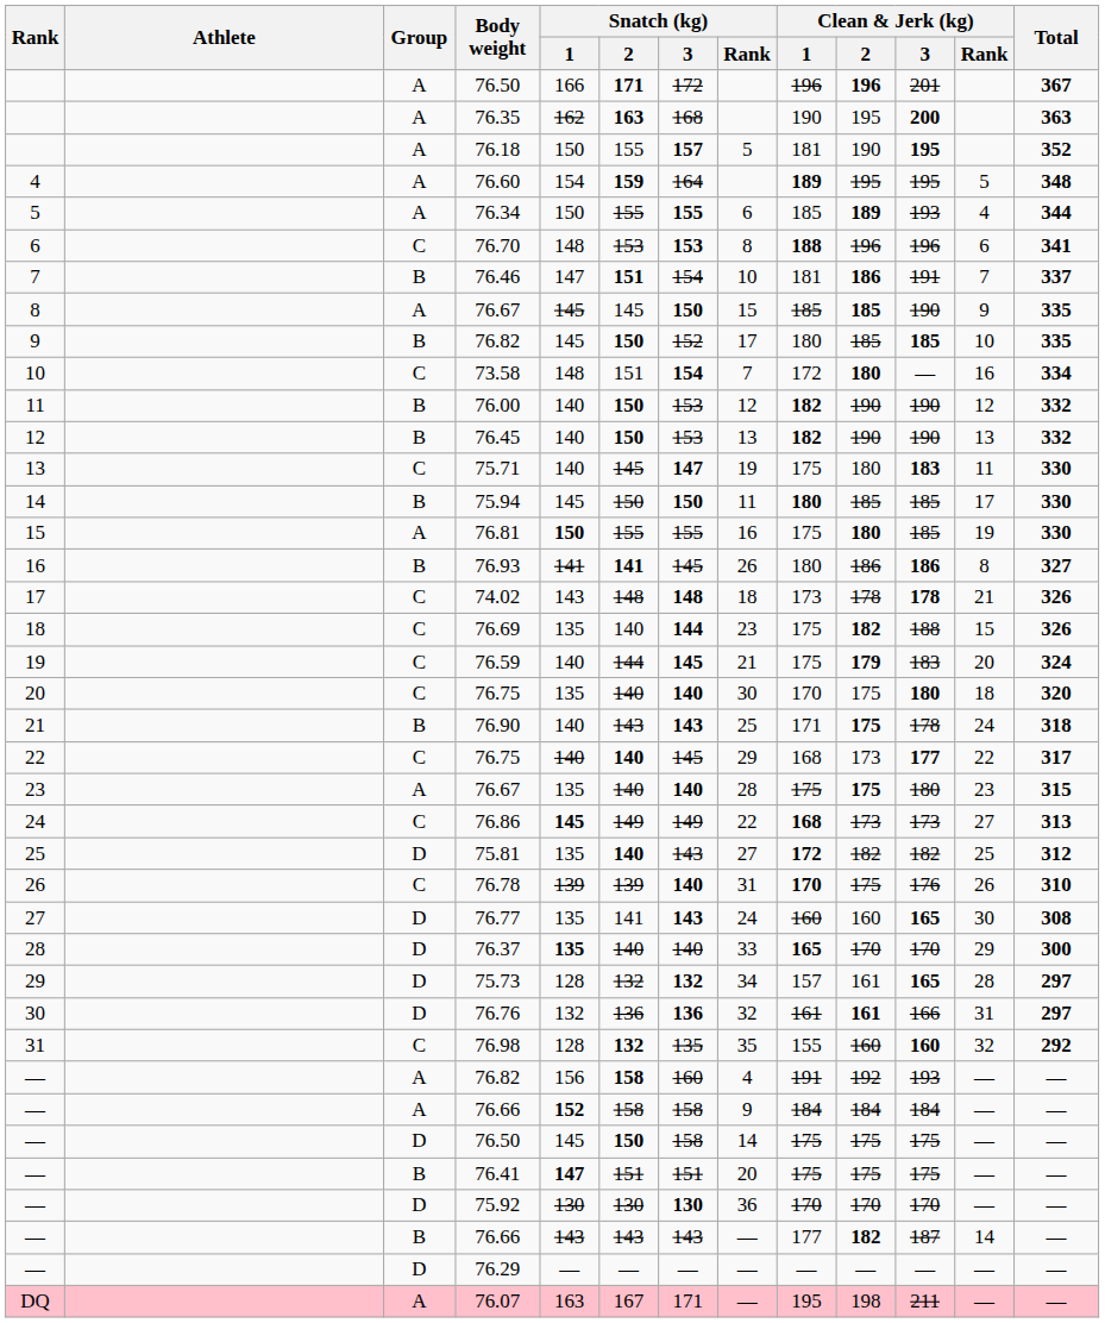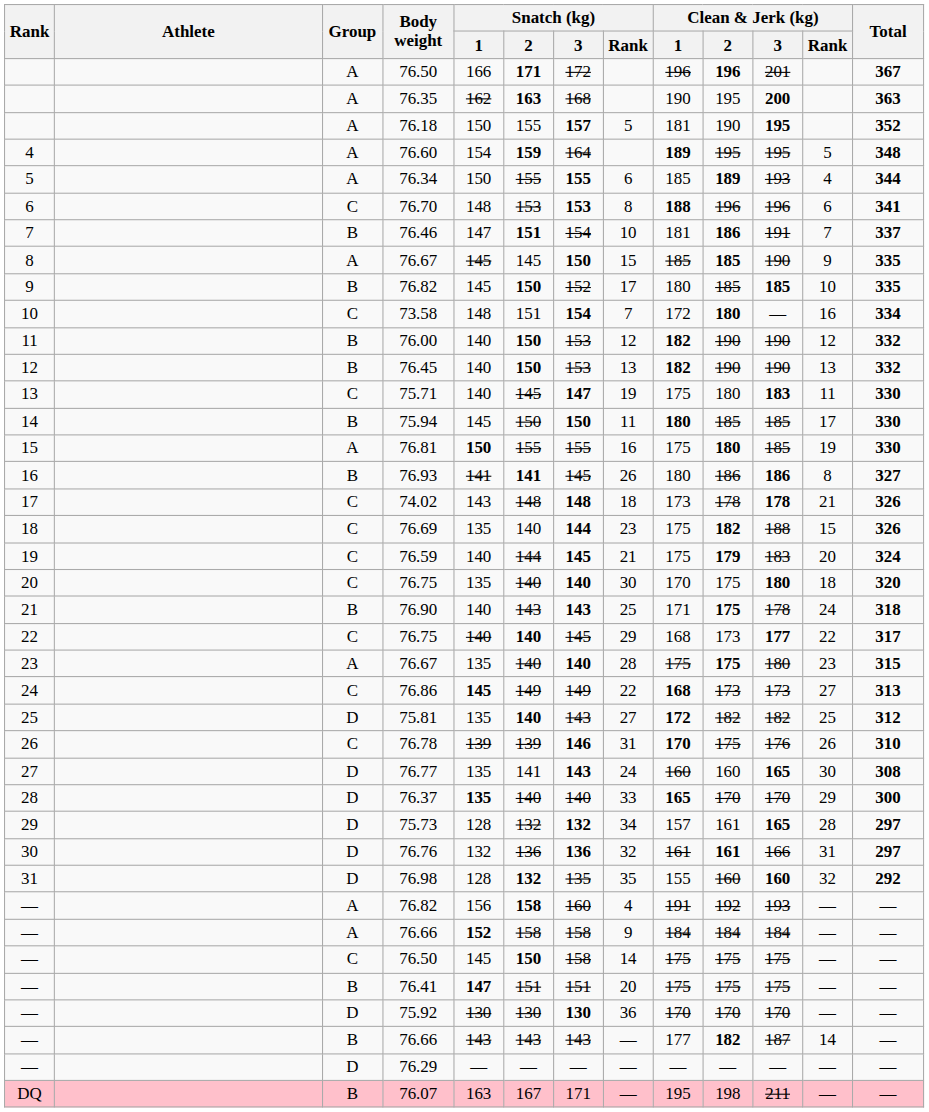 <table class = "wikitable" style="text-align:center;">
 <tr>
 <th rowspan=2 width=40>Rank</th>
 <th rowspan=2 width=250>Athlete</th>
 <th rowspan=2 width=50>Group</th>
 <th rowspan=2 width=60>Body weight</th>
 <th colspan=4>Snatch (kg)</th>
 <th colspan=4>Clean & Jerk (kg)</th>
 <th rowspan=2 width=60>Total</th>
 </tr>
 <tr>
 <th width=40>1</th>
 <th width=40>2</th>
 <th width=40>3</th>
 <th width=40>Rank</th>
 <th width=40>1</th>
 <th width=40>2</th>
 <th width=40>3</th>
 <th width=40>Rank</th>
 </tr>
 <tr>
 <td></td>
 <td align=left></td>
 <td>A</td>
 <td>76.50</td>
 <td>166</td>
 <td><strong>171</strong></td>
 <td><s>172</s></td>
 <td></td>
 <td><s>196</s></td>
 <td><strong>196</strong></td>
 <td><s>201</s></td>
 <td></td>
 <td><strong>367</strong></td>
 </tr>
 <tr>
 <td></td>
 <td align=left></td>
 <td>A</td>
 <td>76.35</td>
 <td><s>162</s></td>
 <td><strong>163</strong></td>
 <td><s>168</s></td>
 <td></td>
 <td>190</td>
 <td>195</td>
 <td><strong>200</strong></td>
 <td></td>
 <td><strong>363</strong></td>
 </tr>
 <tr>
 <td></td>
 <td align=left></td>
 <td>A</td>
 <td>76.18</td>
 <td>150</td>
 <td>155</td>
 <td><strong>157</strong></td>
 <td>5</td>
 <td>181</td>
 <td>190</td>
 <td><strong>195</strong></td>
 <td></td>
 <td><strong>352</strong></td>
 </tr>
 <tr>
 <td>4</td>
 <td align=left></td>
 <td>A</td>
 <td>76.60</td>
 <td>154</td>
 <td><strong>159</strong></td>
 <td><s>164</s></td>
 <td></td>
 <td><strong>189</strong></td>
 <td><s>195</s></td>
 <td><s>195</s></td>
 <td>5</td>
 <td><strong>348</strong></td>
 </tr>
 <tr>
 <td>5</td>
 <td align=left></td>
 <td>A</td>
 <td>76.34</td>
 <td>150</td>
 <td><s>155</s></td>
 <td><strong>155</strong></td>
 <td>6</td>
 <td>185</td>
 <td><strong>189</strong></td>
 <td><s>193</s></td>
 <td>4</td>
 <td><strong>344</strong></td>
 </tr>
 <tr>
 <td>6</td>
 <td align=left></td>
 <td>C</td>
 <td>76.70</td>
 <td>148</td>
 <td><s>153</s></td>
 <td><strong>153</strong></td>
 <td>8</td>
 <td><strong>188</strong></td>
 <td><s>196</s></td>
 <td><s>196</s></td>
 <td>6</td>
 <td><strong>341</strong></td>
 </tr>
 <tr>
 <td>7</td>
 <td align=left></td>
 <td>B</td>
 <td>76.46</td>
 <td>147</td>
 <td><strong>151</strong></td>
 <td><s>154</s></td>
 <td>10</td>
 <td>181</td>
 <td><strong>186</strong></td>
 <td><s>191</s></td>
 <td>7</td>
 <td><strong>337</strong></td>
 </tr>
 <tr>
 <td>8</td>
 <td align=left></td>
 <td>A</td>
 <td>76.67</td>
 <td><s>145</s></td>
 <td>145</td>
 <td><strong>150</strong></td>
 <td>15</td>
 <td><s>185</s></td>
 <td><strong>185</strong></td>
 <td><s>190</s></td>
 <td>9</td>
 <td><strong>335</strong></td>
 </tr>
 <tr>
 <td>9</td>
 <td align=left></td>
 <td>B</td>
 <td>76.82</td>
 <td>145</td>
 <td><strong>150</strong></td>
 <td><s>152</s></td>
 <td>17</td>
 <td>180</td>
 <td><s>185</s></td>
 <td><strong>185</strong></td>
 <td>10</td>
 <td><strong>335</strong></td>
 </tr>
 <tr>
 <td>10</td>
 <td align=left></td>
 <td>C</td>
 <td>73.58</td>
 <td>148</td>
 <td>151</td>
 <td><strong>154</strong></td>
 <td>7</td>
 <td>172</td>
 <td><strong>180</strong></td>
 <td>—</td>
 <td>16</td>
 <td><strong>334</strong></td>
 </tr>
 <tr>
 <td>11</td>
 <td align=left></td>
 <td>B</td>
 <td>76.00</td>
 <td>140</td>
 <td><strong>150</strong></td>
 <td><s>153</s></td>
 <td>12</td>
 <td><strong>182</strong></td>
 <td><s>190</s></td>
 <td><s>190</s></td>
 <td>12</td>
 <td><strong>332</strong></td>
 </tr>
 <tr>
 <td>12</td>
 <td align=left></td>
 <td>B</td>
 <td>76.45</td>
 <td>140</td>
 <td><strong>150</strong></td>
 <td><s>153</s></td>
 <td>13</td>
 <td><strong>182</strong></td>
 <td><s>190</s></td>
 <td><s>190</s></td>
 <td>13</td>
 <td><strong>332</strong></td>
 </tr>
 <tr>
 <td>13</td>
 <td align=left></td>
 <td>C</td>
 <td>75.71</td>
 <td>140</td>
 <td><s>145</s></td>
 <td><strong>147</strong></td>
 <td>19</td>
 <td>175</td>
 <td>180</td>
 <td><strong>183</strong></td>
 <td>11</td>
 <td><strong>330</strong></td>
 </tr>
 <tr>
 <td>14</td>
 <td align=left></td>
 <td>B</td>
 <td>75.94</td>
 <td>145</td>
 <td><s>150</s></td>
 <td><strong>150</strong></td>
 <td>11</td>
 <td><strong>180</strong></td>
 <td><s>185</s></td>
 <td><s>185</s></td>
 <td>17</td>
 <td><strong>330</strong></td>
 </tr>
 <tr>
 <td>15</td>
 <td align=left></td>
 <td>A</td>
 <td>76.81</td>
 <td><strong>150</strong></td>
 <td><s>155</s></td>
 <td><s>155</s></td>
 <td>16</td>
 <td>175</td>
 <td><strong>180</strong></td>
 <td><s>185</s></td>
 <td>19</td>
 <td><strong>330</strong></td>
 </tr>
 <tr>
 <td>16</td>
 <td align=left></td>
 <td>B</td>
 <td>76.93</td>
 <td><s>141</s></td>
 <td><strong>141</strong></td>
 <td><s>145</s></td>
 <td>26</td>
 <td>180</td>
 <td><s>186</s></td>
 <td><strong>186</strong></td>
 <td>8</td>
 <td><strong>327</strong></td>
 </tr>
 <tr>
 <td>17</td>
 <td align=left></td>
 <td>C</td>
 <td>74.02</td>
 <td>143</td>
 <td><s>148</s></td>
 <td><strong>148</strong></td>
 <td>18</td>
 <td>173</td>
 <td><s>178</s></td>
 <td><strong>178</strong></td>
 <td>21</td>
 <td><strong>326</strong></td>
 </tr>
 <tr>
 <td>18</td>
 <td align=left></td>
 <td>C</td>
 <td>76.69</td>
 <td>135</td>
 <td>140</td>
 <td><strong>144</strong></td>
 <td>23</td>
 <td>175</td>
 <td><strong>182</strong></td>
 <td><s>188</s></td>
 <td>15</td>
 <td><strong>326</strong></td>
 </tr>
 <tr>
 <td>19</td>
 <td align=left></td>
 <td>C</td>
 <td>76.59</td>
 <td>140</td>
 <td><s>144</s></td>
 <td><strong>145</strong></td>
 <td>21</td>
 <td>175</td>
 <td><strong>179</strong></td>
 <td><s>183</s></td>
 <td>20</td>
 <td><strong>324</strong></td>
 </tr>
 <tr>
 <td>20</td>
 <td align=left></td>
 <td>C</td>
 <td>76.75</td>
 <td>135</td>
 <td><s>140</s></td>
 <td><strong>140</strong></td>
 <td>30</td>
 <td>170</td>
 <td>175</td>
 <td><strong>180</strong></td>
 <td>18</td>
 <td><strong>320</strong></td>
 </tr>
 <tr>
 <td>21</td>
 <td align=left></td>
 <td>B</td>
 <td>76.90</td>
 <td>140</td>
 <td><s>143</s></td>
 <td><strong>143</strong></td>
 <td>25</td>
 <td>171</td>
 <td><strong>175</strong></td>
 <td><s>178</s></td>
 <td>24</td>
 <td><strong>318</strong></td>
 </tr>
 <tr>
 <td>22</td>
 <td align=left></td>
 <td>C</td>
 <td>76.75</td>
 <td><s>140</s></td>
 <td><strong>140</strong></td>
 <td><s>145</s></td>
 <td>29</td>
 <td>168</td>
 <td>173</td>
 <td><strong>177</strong></td>
 <td>22</td>
 <td><strong>317</strong></td>
 </tr>
 <tr>
 <td>23</td>
 <td align=left></td>
 <td>A</td>
 <td>76.67</td>
 <td>135</td>
 <td><s>140</s></td>
 <td><strong>140</strong></td>
 <td>28</td>
 <td><s>175</s></td>
 <td><strong>175</strong></td>
 <td><s>180</s></td>
 <td>23</td>
 <td><strong>315</strong></td>
 </tr>
 <tr>
 <td>24</td>
 <td align=left></td>
 <td>C</td>
 <td>76.86</td>
 <td><strong>145</strong></td>
 <td><s>149</s></td>
 <td><s>149</s></td>
 <td>22</td>
 <td><strong>168</strong></td>
 <td><s>173</s></td>
 <td><s>173</s></td>
 <td>27</td>
 <td><strong>313</strong></td>
 </tr>
 <tr>
 <td>25</td>
 <td align=left></td>
 <td>D</td>
 <td>75.81</td>
 <td>135</td>
 <td><strong>140</strong></td>
 <td><s>143</s></td>
 <td>27</td>
 <td><strong>172</strong></td>
 <td><s>182</s></td>
 <td><s>182</s></td>
 <td>25</td>
 <td><strong>312</strong></td>
 </tr>
 <tr>
 <td>26</td>
 <td align=left></td>
 <td>C</td>
 <td>76.78</td>
 <td><s>139</s></td>
 <td><s>139</s></td>
-<td><strong>140</strong></td>
+<td><strong>146</strong></td>
 <td>31</td>
 <td><strong>170</strong></td>
 <td><s>175</s></td>
 <td><s>176</s></td>
 <td>26</td>
 <td><strong>310</strong></td>
 </tr>
 <tr>
 <td>27</td>
 <td align=left></td>
 <td>D</td>
 <td>76.77</td>
 <td>135</td>
 <td>141</td>
 <td><strong>143</strong></td>
 <td>24</td>
 <td><s>160</s></td>
 <td>160</td>
 <td><strong>165</strong></td>
 <td>30</td>
 <td><strong>308</strong></td>
 </tr>
 <tr>
 <td>28</td>
 <td align=left></td>
 <td>D</td>
 <td>76.37</td>
 <td><strong>135</strong></td>
 <td><s>140</s></td>
 <td><s>140</s></td>
 <td>33</td>
 <td><strong>165</strong></td>
 <td><s>170</s></td>
 <td><s>170</s></td>
 <td>29</td>
 <td><strong>300</strong></td>
 </tr>
 <tr>
 <td>29</td>
 <td align=left></td>
 <td>D</td>
 <td>75.73</td>
 <td>128</td>
 <td><s>132</s></td>
 <td><strong>132</strong></td>
 <td>34</td>
 <td>157</td>
 <td>161</td>
 <td><strong>165</strong></td>
 <td>28</td>
 <td><strong>297</strong></td>
 </tr>
 <tr>
 <td>30</td>
 <td align=left></td>
 <td>D</td>
 <td>76.76</td>
 <td>132</td>
 <td><s>136</s></td>
 <td><strong>136</strong></td>
 <td>32</td>
 <td><s>161</s></td>
 <td><strong>161</strong></td>
 <td><s>166</s></td>
 <td>31</td>
 <td><strong>297</strong></td>
 </tr>
 <tr>
 <td>31</td>
 <td align=left></td>
-<td>C</td>
+<td>D</td>
 <td>76.98</td>
 <td>128</td>
 <td><strong>132</strong></td>
 <td><s>135</s></td>
 <td>35</td>
 <td>155</td>
 <td><s>160</s></td>
 <td><strong>160</strong></td>
 <td>32</td>
 <td><strong>292</strong></td>
 </tr>
 <tr>
 <td>—</td>
 <td align=left></td>
 <td>A</td>
 <td>76.82</td>
 <td>156</td>
 <td><strong>158</strong></td>
 <td><s>160</s></td>
 <td>4</td>
 <td><s>191</s></td>
 <td><s>192</s></td>
 <td><s>193</s></td>
 <td>—</td>
 <td>—</td>
 </tr>
 <tr>
 <td>—</td>
 <td align=left></td>
 <td>A</td>
 <td>76.66</td>
 <td><strong>152</strong></td>
 <td><s>158</s></td>
 <td><s>158</s></td>
 <td>9</td>
 <td><s>184</s></td>
 <td><s>184</s></td>
 <td><s>184</s></td>
 <td>—</td>
 <td>—</td>
 </tr>
 <tr>
 <td>—</td>
 <td align=left></td>
-<td>D</td>
+<td>C</td>
 <td>76.50</td>
 <td>145</td>
 <td><strong>150</strong></td>
 <td><s>158</s></td>
 <td>14</td>
 <td><s>175</s></td>
 <td><s>175</s></td>
 <td><s>175</s></td>
 <td>—</td>
 <td>—</td>
 </tr>
 <tr>
 <td>—</td>
 <td align=left></td>
 <td>B</td>
 <td>76.41</td>
 <td><strong>147</strong></td>
 <td><s>151</s></td>
 <td><s>151</s></td>
 <td>20</td>
 <td><s>175</s></td>
 <td><s>175</s></td>
 <td><s>175</s></td>
 <td>—</td>
 <td>—</td>
 </tr>
 <tr>
 <td>—</td>
 <td align=left></td>
 <td>D</td>
 <td>75.92</td>
 <td><s>130</s></td>
 <td><s>130</s></td>
 <td><strong>130</strong></td>
 <td>36</td>
 <td><s>170</s></td>
 <td><s>170</s></td>
 <td><s>170</s></td>
 <td>—</td>
 <td>—</td>
 </tr>
 <tr>
 <td>—</td>
 <td align=left></td>
 <td>B</td>
 <td>76.66</td>
 <td><s>143</s></td>
 <td><s>143</s></td>
 <td><s>143</s></td>
 <td>—</td>
 <td>177</td>
 <td><strong>182</strong></td>
 <td><s>187</s></td>
 <td>14</td>
 <td>—</td>
 </tr>
 <tr>
 <td>—</td>
 <td align=left></td>
 <td>D</td>
 <td>76.29</td>
 <td>—</td>
 <td>—</td>
 <td>—</td>
 <td>—</td>
 <td>—</td>
 <td>—</td>
 <td>—</td>
 <td>—</td>
 <td>—</td>
 </tr>
 <tr bgcolor=pink>
 <td>DQ</td>
 <td align=left></td>
-<td>A</td>
+<td>B</td>
 <td>76.07</td>
 <td>163</td>
 <td>167</td>
 <td>171</td>
 <td>—</td>
 <td>195</td>
 <td>198</td>
 <td><s>211</s></td>
 <td>—</td>
 <td>—</td>
 </tr>
 </table>
